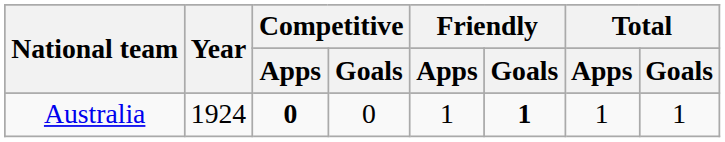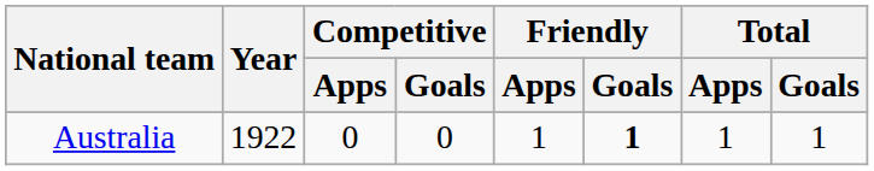 <table class="wikitable" style="text-align:center">
 <tr>
 <th rowspan="2">National team</th>
 <th rowspan="2">Year</th>
 <th colspan="2">Competitive</th>
 <th colspan="2">Friendly</th>
 <th colspan="2">Total</th>
 </tr>
 <tr>
 <th>Apps</th>
 <th>Goals</th>
 <th>Apps</th>
 <th>Goals</th>
 <th>Apps</th>
 <th>Goals</th>
 </tr>
 <tr>
 <td><a href='#'>Australia</a></td>
-<td>1924</td>
-<td><strong>0</strong></td>
+<td>1922</td>
+<td>0</td>
 <td>0</td>
 <td>1</td>
 <td><strong>1</strong></td>
 <td>1</td>
 <td>1</td>
 </tr>
 </table>
